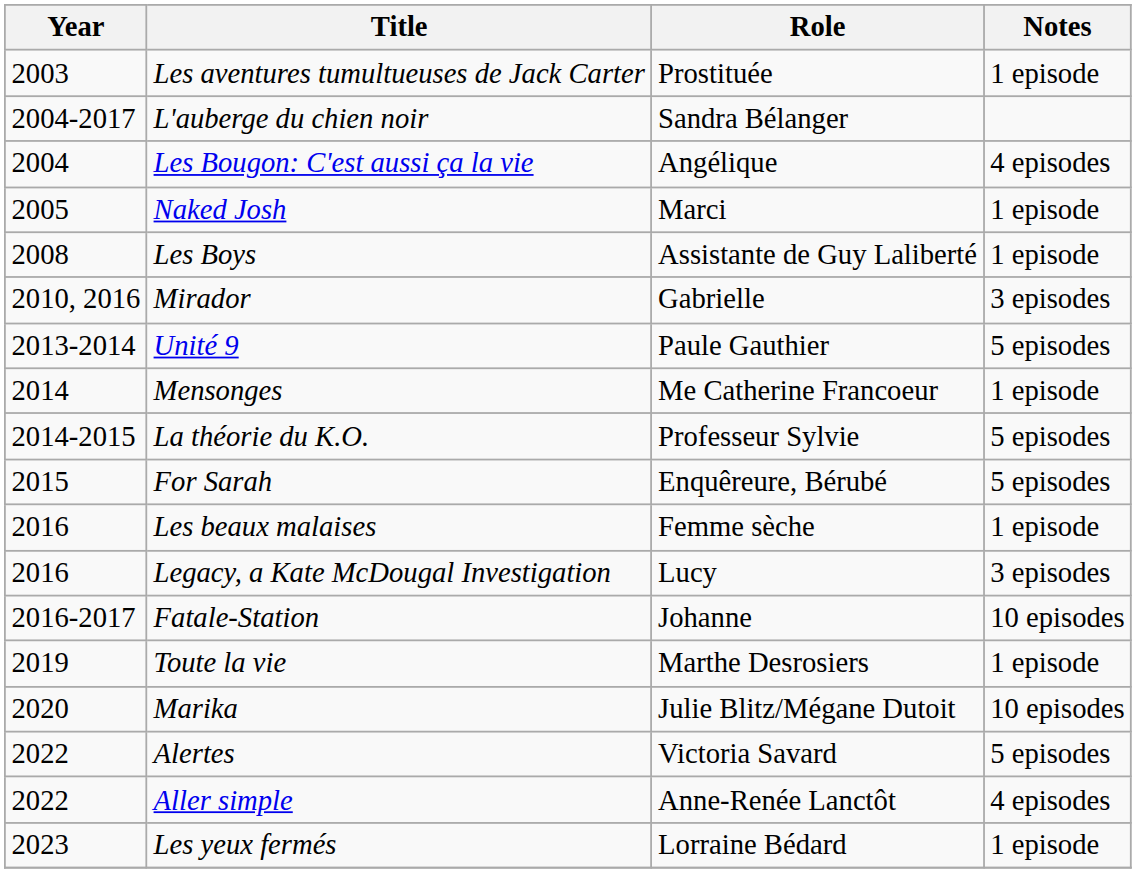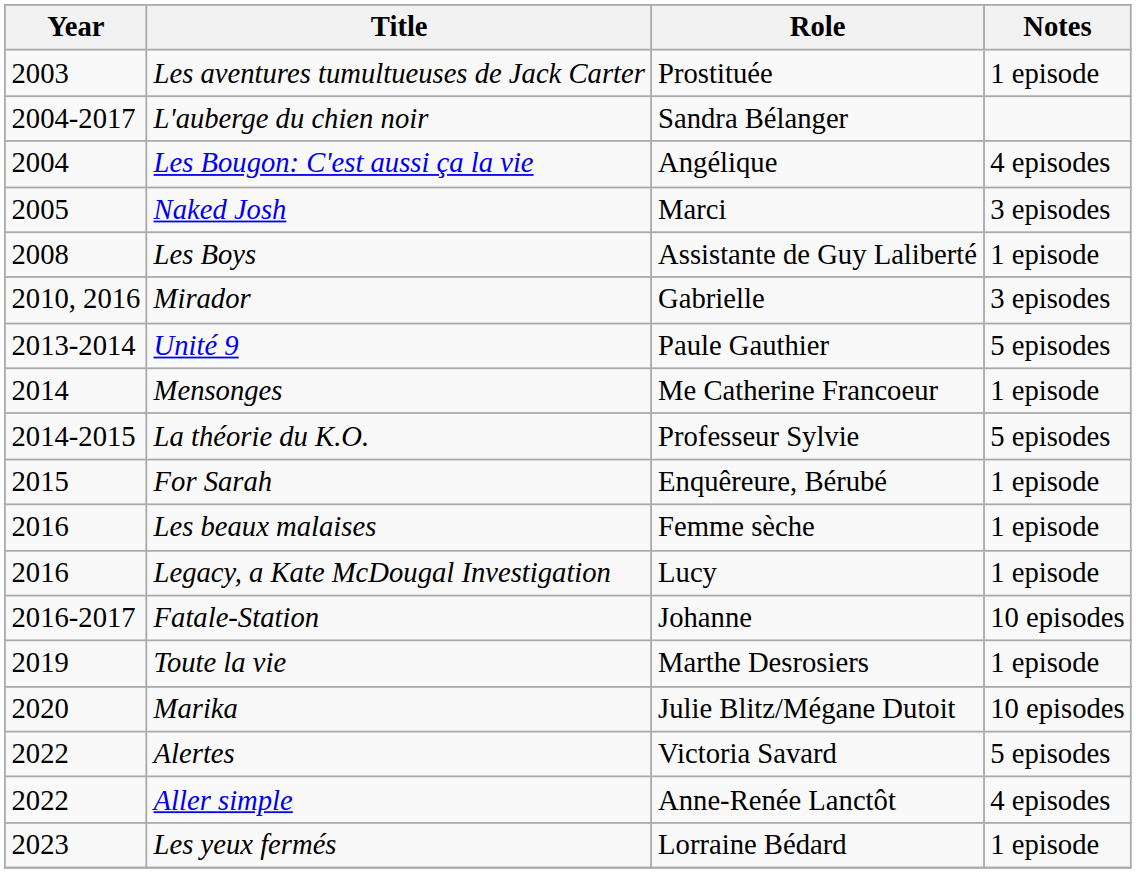 <table class="wikitable sortable">
 <tr>
 <th>Year</th>
 <th>Title</th>
 <th>Role</th>
 <th class="unsortable">Notes</th>
 </tr>
 <tr>
 <td>2003</td>
 <td><em>Les aventures tumultueuses de Jack Carter</em></td>
 <td>Prostituée</td>
 <td>1 episode</td>
 </tr>
 <tr>
 <td>2004-2017</td>
 <td><em>L'auberge du chien noir</em></td>
 <td>Sandra Bélanger</td>
 </tr>
 <tr>
 <td>2004</td>
 <td><em><a href='#'>Les Bougon: C'est aussi ça la vie</a></em></td>
 <td>Angélique</td>
 <td>4 episodes</td>
 </tr>
 <tr>
 <td>2005</td>
 <td><em><a href='#'>Naked Josh</a></em></td>
 <td>Marci</td>
-<td>1 episode</td>
+<td>3 episodes</td>
 </tr>
 <tr>
 <td>2008</td>
 <td><em>Les Boys</em></td>
 <td>Assistante de Guy Laliberté</td>
 <td>1 episode</td>
 </tr>
 <tr>
 <td>2010, 2016</td>
 <td><em>Mirador</em></td>
 <td>Gabrielle</td>
 <td>3 episodes</td>
 </tr>
 <tr>
 <td>2013-2014</td>
 <td><em><a href='#'>Unité 9</a></em></td>
 <td>Paule Gauthier</td>
 <td>5 episodes</td>
 </tr>
 <tr>
 <td>2014</td>
 <td><em>Mensonges</em></td>
 <td>Me Catherine Francoeur</td>
 <td>1 episode</td>
 </tr>
 <tr>
 <td>2014-2015</td>
 <td><em>La théorie du K.O.</em></td>
 <td>Professeur Sylvie</td>
 <td>5 episodes</td>
 </tr>
 <tr>
 <td>2015</td>
 <td><em>For Sarah</em></td>
 <td>Enquêreure, Bérubé</td>
-<td>5 episodes</td>
+<td>1 episode</td>
 </tr>
 <tr>
 <td>2016</td>
 <td><em>Les beaux malaises</em></td>
 <td>Femme sèche</td>
 <td>1 episode</td>
 </tr>
 <tr>
 <td>2016</td>
 <td><em>Legacy, a Kate McDougal Investigation</em></td>
 <td>Lucy</td>
-<td>3 episodes</td>
+<td>1 episode</td>
 </tr>
 <tr>
 <td>2016-2017</td>
 <td><em>Fatale-Station</em></td>
 <td>Johanne</td>
 <td>10 episodes</td>
 </tr>
 <tr>
 <td>2019</td>
 <td><em>Toute la vie</em></td>
 <td>Marthe Desrosiers</td>
 <td>1 episode</td>
 </tr>
 <tr>
 <td>2020</td>
 <td><em>Marika</em></td>
 <td>Julie Blitz/Mégane Dutoit</td>
 <td>10 episodes</td>
 </tr>
 <tr>
 <td>2022</td>
 <td><em>Alertes</em></td>
 <td>Victoria Savard</td>
 <td>5 episodes</td>
 </tr>
 <tr>
 <td>2022</td>
 <td><em><a href='#'>Aller simple</a></em></td>
 <td>Anne-Renée Lanctôt</td>
 <td>4 episodes</td>
 </tr>
 <tr>
 <td>2023</td>
 <td><em>Les yeux fermés</em></td>
 <td>Lorraine Bédard</td>
 <td>1 episode</td>
 </tr>
 <tr>
 </tr>
 </table>
